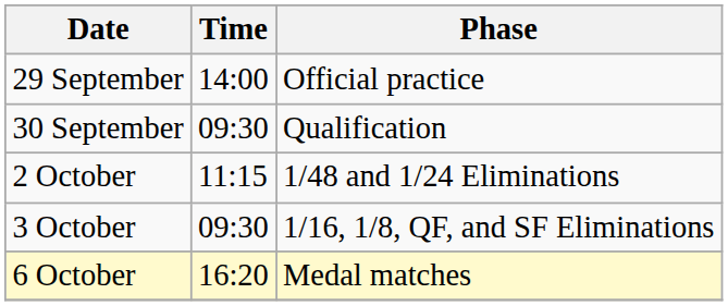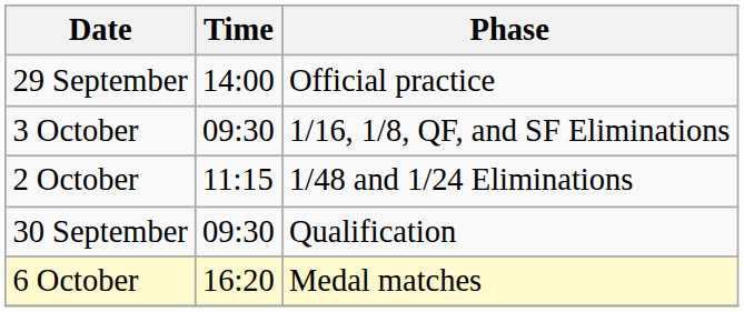 <table class=wikitable>
 <tr>
 <th>Date</th>
 <th>Time</th>
 <th>Phase</th>
 </tr>
 <tr>
 <td>29 September</td>
 <td>14:00</td>
 <td>Official practice</td>
 </tr>
 <tr>
-<td>30 September</td>
+<td>3 October</td>
 <td>09:30</td>
-<td>Qualification</td>
+<td>1/16, 1/8, QF, and SF Eliminations</td>
 </tr>
 <tr>
 <td>2 October</td>
 <td>11:15</td>
 <td>1/48 and 1/24 Eliminations</td>
 </tr>
 <tr>
-<td>3 October</td>
+<td>30 September</td>
 <td>09:30</td>
-<td>1/16, 1/8, QF, and SF Eliminations</td>
+<td>Qualification</td>
 </tr>
 <tr style=background:lemonchiffon>
 <td>6 October</td>
 <td>16:20</td>
 <td>Medal matches</td>
 </tr>
 <tr>
 </tr>
 </table>
